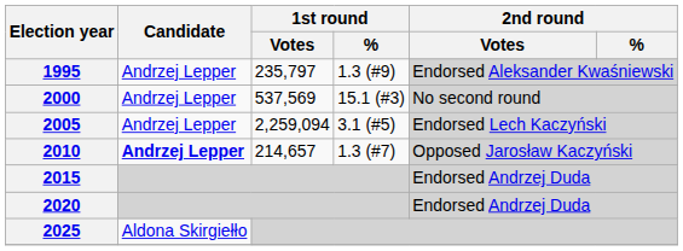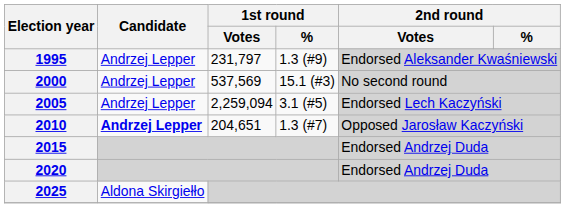 <table class=wikitable>
 <tr>
 <th rowspan=2>Election year</th>
 <th rowspan=2>Candidate</th>
 <th colspan=2>1st round</th>
 <th colspan=2>2nd round</th>
 </tr>
 <tr>
 <th>Votes</th>
 <th>%</th>
 <th>Votes</th>
 <th>%</th>
 </tr>
 <tr>
 <th><a href='#'>1995</a></th>
 <td><a href='#'>Andrzej Lepper</a></td>
-<td>235,797</td>
+<td>231,797</td>
 <td>1.3 (#9)</td>
 <td colspan=2 style="background:lightgrey;">Endorsed <a href='#'>Aleksander Kwaśniewski</a></td>
 </tr>
 <tr>
 <th><a href='#'>2000</a></th>
 <td><a href='#'>Andrzej Lepper</a></td>
 <td>537,569</td>
 <td>15.1 (#3)</td>
 <td colspan=2 style="background:lightgrey;">No second round</td>
 </tr>
 <tr>
 <th><a href='#'>2005</a></th>
 <td><a href='#'>Andrzej Lepper</a></td>
 <td>2,259,094</td>
 <td>3.1 (#5)</td>
 <td colspan=2 style="background:lightgrey;">Endorsed <a href='#'>Lech Kaczyński</a></td>
 </tr>
 <tr>
 <th><a href='#'>2010</a></th>
 <td><strong><a href='#'>Andrzej Lepper</a></strong></td>
-<td>214,657</td>
+<td>204,651</td>
 <td>1.3 (#7)</td>
 <td colspan="2" style="background:lightgrey;">Opposed <a href='#'>Jarosław Kaczyński</a></td>
 </tr>
 <tr>
 <th><a href='#'>2015</a></th>
 <td colspan="3" style="background:lightgrey;"></td>
 <td colspan=2 style="background:lightgrey;">Endorsed <a href='#'>Andrzej Duda</a></td>
 </tr>
 <tr>
 <th><a href='#'>2020</a></th>
 <td colspan="3" style="background:lightgrey;"></td>
 <td colspan=2 style="background:lightgrey;">Endorsed <a href='#'>Andrzej Duda</a></td>
 </tr>
 <tr>
 <th><a href='#'>2025</a></th>
 <td><a href='#'>Aldona Skirgiełło</a></td>
 <td colspan=4 style="background:lightgrey;"></td>
 </tr>
 <tr>
 </tr>
 </table>
